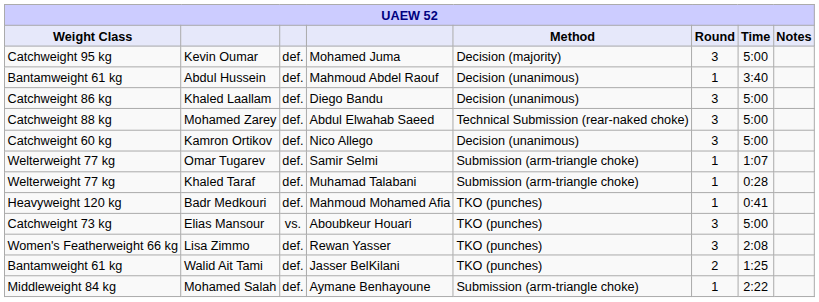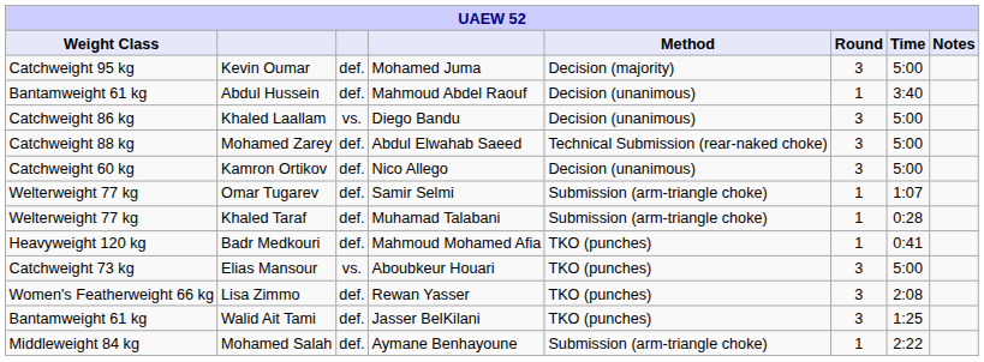 <table class="wikitable" style="font-size: 80%;">
 <tr>
 <th colspan="8" style="background-color: #ccf; color: #000080; text-align: center;"><strong>UAEW 52</strong></th>
 </tr>
 <tr>
 <th colspan="1" style="background-color: #E6E8FA; color: #000000; text-align: center;">Weight Class</th>
 <th colspan="1" style="background-color: #E6E8FA; color: #000000; text-align: center;"></th>
 <th colspan="1" style="background-color: #E6E8FA; color: #000000; text-align: center;"></th>
 <th colspan="1" style="background-color: #E6E8FA; color: #000000; text-align: center;"></th>
 <th colspan="1" style="background-color: #E6E8FA; color: #000000; text-align: center;">Method</th>
 <th colspan="1" style="background-color: #E6E8FA; color: #000000; text-align: center;">Round</th>
 <th colspan="1" style="background-color: #E6E8FA; color: #000000; text-align: center;">Time</th>
 <th colspan="1" style="background-color: #E6E8FA; color: #000000; text-align: center;">Notes</th>
 </tr>
 <tr>
 <td>Catchweight 95 kg</td>
 <td> Kevin Oumar</td>
 <td align=center>def.</td>
 <td> Mohamed Juma</td>
 <td>Decision (majority)</td>
 <td align=center>3</td>
 <td align=center>5:00</td>
 <td></td>
 </tr>
 <tr>
 <td>Bantamweight 61 kg</td>
 <td> Abdul Hussein</td>
 <td align=center>def.</td>
 <td> Mahmoud Abdel Raouf</td>
 <td>Decision (unanimous)</td>
 <td align=center>1</td>
 <td align=center>3:40</td>
 <td></td>
 </tr>
 <tr>
 <td>Catchweight 86 kg</td>
 <td> Khaled Laallam</td>
-<td align=center>def.</td>
+<td align=center>vs.</td>
 <td> Diego Bandu</td>
 <td>Decision (unanimous)</td>
 <td align=center>3</td>
 <td align=center>5:00</td>
 <td></td>
 </tr>
 <tr>
 <td>Catchweight 88 kg</td>
 <td> Mohamed Zarey</td>
 <td align=center>def.</td>
 <td> Abdul Elwahab Saeed</td>
 <td>Technical Submission (rear-naked choke)</td>
 <td align=center>3</td>
 <td align=center>5:00</td>
 <td></td>
 </tr>
 <tr>
 <td>Catchweight 60 kg</td>
 <td> Kamron Ortikov</td>
 <td align=center>def.</td>
 <td> Nico Allego</td>
 <td>Decision (unanimous)</td>
 <td align=center>3</td>
 <td align=center>5:00</td>
 <td></td>
 </tr>
 <tr>
 <td>Welterweight 77 kg</td>
 <td> Omar Tugarev</td>
 <td align=center>def.</td>
 <td> Samir Selmi</td>
 <td>Submission (arm-triangle choke)</td>
 <td align=center>1</td>
 <td align=center>1:07</td>
 <td></td>
 </tr>
 <tr>
 <td>Welterweight 77 kg</td>
 <td> Khaled Taraf</td>
 <td align=center>def.</td>
 <td> Muhamad Talabani</td>
 <td>Submission (arm-triangle choke)</td>
 <td align=center>1</td>
 <td align=center>0:28</td>
 <td></td>
 </tr>
 <tr>
 <td>Heavyweight 120 kg</td>
 <td> Badr Medkouri</td>
 <td align=center>def.</td>
 <td> Mahmoud Mohamed Afia</td>
 <td>TKO (punches)</td>
 <td align=center>1</td>
 <td align=center>0:41</td>
 <td></td>
 </tr>
 <tr>
 <td>Catchweight 73 kg</td>
 <td> Elias Mansour</td>
 <td align=center>vs.</td>
 <td> Aboubkeur Houari</td>
 <td>TKO (punches)</td>
 <td align=center>3</td>
 <td align=center>5:00</td>
 <td></td>
 </tr>
 <tr>
 <td>Women's Featherweight 66 kg</td>
 <td> Lisa Zimmo</td>
 <td align=center>def.</td>
 <td> Rewan Yasser</td>
 <td>TKO (punches)</td>
 <td align=center>3</td>
 <td align=center>2:08</td>
 <td></td>
 </tr>
 <tr>
 <td>Bantamweight 61 kg</td>
 <td> Walid Ait Tami</td>
 <td align=center>def.</td>
 <td> Jasser BelKilani</td>
 <td>TKO (punches)</td>
-<td align=center>2</td>
+<td align=center>3</td>
 <td align=center>1:25</td>
 <td></td>
 </tr>
 <tr>
 <td>Middleweight 84 kg</td>
 <td> Mohamed Salah</td>
 <td align=center>def.</td>
 <td> Aymane Benhayoune</td>
 <td>Submission (arm-triangle choke)</td>
 <td align=center>1</td>
 <td align=center>2:22</td>
 <td></td>
 </tr>
 </table>
